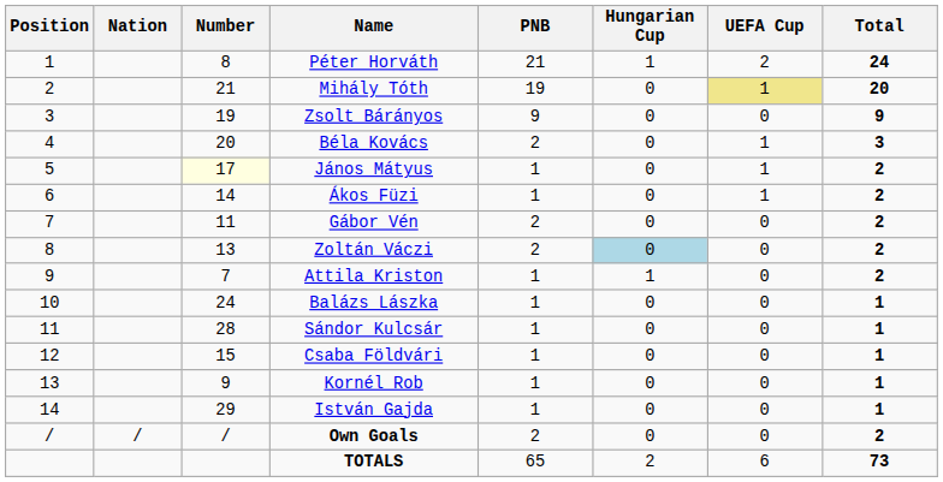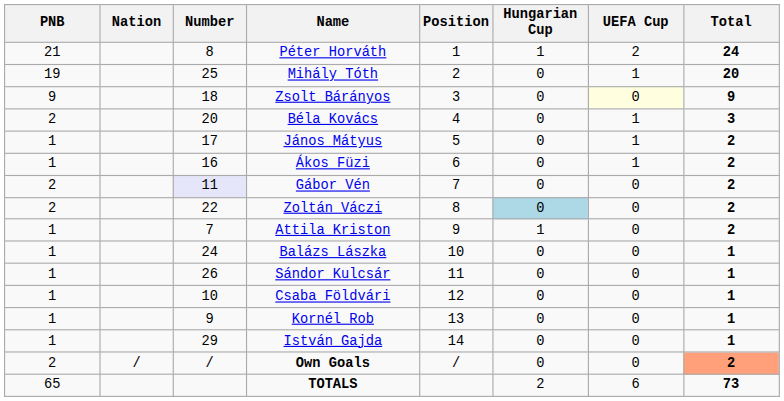 <table class="wikitable" style="font-size: 95%; text-align: center;">
 <tr>
-<th width=60>Position</th>
+<th width=80>PNB</th>
 <th width=60>Nation</th>
 <th width=60>Number</th>
 <th width=150>Name</th>
-<th width=80>PNB</th>
+<th width=60>Position</th>
 <th width=80>Hungarian Cup</th>
 <th width=80>UEFA Cup</th>
 <th width=80>Total</th>
 </tr>
 <tr>
-<td>1</td>
+<td>21</td>
 <td></td>
 <td>8</td>
 <td><a href='#'>Péter Horváth</a></td>
-<td>21</td>
+<td>1</td>
 <td>1</td>
 <td>2</td>
 <td><strong>24</strong></td>
 </tr>
 <tr>
+<td>19</td>
+<td></td>
+<td>25</td>
+<td><a href='#'>Mihály Tóth</a></td>
 <td>2</td>
-<td></td>
-<td>21</td>
-<td><a href='#'>Mihály Tóth</a></td>
-<td>19</td>
 <td>0</td>
-<td style="background: khaki;">1</td>
+<td>1</td>
 <td><strong>20</strong></td>
 </tr>
 <tr>
+<td>9</td>
+<td></td>
+<td>18</td>
+<td><a href='#'>Zsolt Bárányos</a></td>
 <td>3</td>
-<td></td>
-<td>19</td>
-<td><a href='#'>Zsolt Bárányos</a></td>
-<td>9</td>
 <td>0</td>
-<td>0</td>
+<td style="background: lightyellow;">0</td>
 <td><strong>9</strong></td>
 </tr>
 <tr>
-<td>4</td>
+<td>2</td>
 <td></td>
 <td>20</td>
 <td><a href='#'>Béla Kovács</a></td>
-<td>2</td>
+<td>4</td>
 <td>0</td>
 <td>1</td>
 <td><strong>3</strong></td>
 </tr>
 <tr>
+<td>1</td>
+<td></td>
+<td>17</td>
+<td><a href='#'>János Mátyus</a></td>
 <td>5</td>
-<td></td>
-<td style="background: lightyellow;">17</td>
-<td><a href='#'>János Mátyus</a></td>
-<td>1</td>
 <td>0</td>
 <td>1</td>
 <td><strong>2</strong></td>
 </tr>
 <tr>
+<td>1</td>
+<td></td>
+<td>16</td>
+<td><a href='#'>Ákos Füzi</a></td>
 <td>6</td>
-<td></td>
-<td>14</td>
-<td><a href='#'>Ákos Füzi</a></td>
-<td>1</td>
 <td>0</td>
 <td>1</td>
 <td><strong>2</strong></td>
 </tr>
 <tr>
+<td>2</td>
+<td></td>
+<td style="background: lavender;">11</td>
+<td><a href='#'>Gábor Vén</a></td>
 <td>7</td>
-<td></td>
-<td>11</td>
-<td><a href='#'>Gábor Vén</a></td>
-<td>2</td>
 <td>0</td>
 <td>0</td>
 <td><strong>2</strong></td>
 </tr>
 <tr>
+<td>2</td>
+<td></td>
+<td>22</td>
+<td><a href='#'>Zoltán Váczi</a></td>
 <td>8</td>
-<td></td>
-<td>13</td>
-<td><a href='#'>Zoltán Váczi</a></td>
-<td>2</td>
 <td style="background: lightblue;">0</td>
 <td>0</td>
 <td><strong>2</strong></td>
 </tr>
 <tr>
-<td>9</td>
+<td>1</td>
 <td></td>
 <td>7</td>
 <td><a href='#'>Attila Kriston</a></td>
-<td>1</td>
+<td>9</td>
 <td>1</td>
 <td>0</td>
 <td><strong>2</strong></td>
 </tr>
 <tr>
-<td>10</td>
+<td>1</td>
 <td></td>
 <td>24</td>
 <td><a href='#'>Balázs Lászka</a></td>
-<td>1</td>
+<td>10</td>
 <td>0</td>
 <td>0</td>
 <td><strong>1</strong></td>
 </tr>
 <tr>
+<td>1</td>
+<td></td>
+<td>26</td>
+<td><a href='#'>Sándor Kulcsár</a></td>
 <td>11</td>
-<td></td>
-<td>28</td>
-<td><a href='#'>Sándor Kulcsár</a></td>
-<td>1</td>
 <td>0</td>
 <td>0</td>
 <td><strong>1</strong></td>
 </tr>
 <tr>
+<td>1</td>
+<td></td>
+<td>10</td>
+<td><a href='#'>Csaba Földvári</a></td>
 <td>12</td>
-<td></td>
-<td>15</td>
-<td><a href='#'>Csaba Földvári</a></td>
-<td>1</td>
 <td>0</td>
 <td>0</td>
 <td><strong>1</strong></td>
 </tr>
 <tr>
-<td>13</td>
+<td>1</td>
 <td></td>
 <td>9</td>
 <td><a href='#'>Kornél Rob</a></td>
-<td>1</td>
+<td>13</td>
 <td>0</td>
 <td>0</td>
 <td><strong>1</strong></td>
 </tr>
 <tr>
-<td>14</td>
+<td>1</td>
 <td></td>
 <td>29</td>
 <td><a href='#'>István Gajda</a></td>
-<td>1</td>
+<td>14</td>
 <td>0</td>
 <td>0</td>
 <td><strong>1</strong></td>
 </tr>
 <tr>
-<td>/</td>
+<td>2</td>
 <td>/</td>
 <td>/</td>
 <td><strong>Own Goals</strong></td>
-<td>2</td>
+<td>/</td>
 <td>0</td>
 <td>0</td>
-<td><strong>2</strong></td>
+<td style="background: lightsalmon;"><strong>2</strong></td>
 </tr>
 <tr>
-<td></td>
+<td>65</td>
 <td></td>
 <td></td>
 <td><strong>TOTALS</strong></td>
-<td>65</td>
+<td></td>
 <td>2</td>
 <td>6</td>
 <td><strong>73</strong></td>
 </tr>
 </table>
